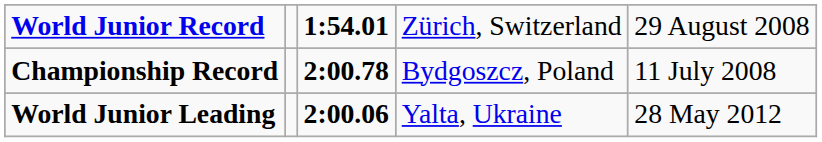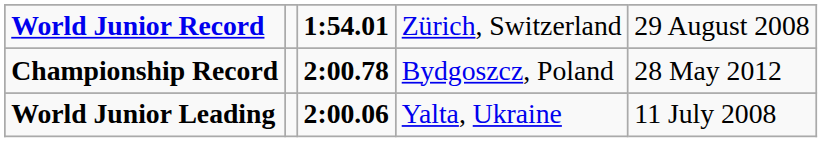 <table class="wikitable">
 <tr>
 <td><strong><a href='#'>World Junior Record</a></strong></td>
 <td></td>
 <td><strong>1:54.01</strong></td>
 <td><a href='#'>Zürich</a>, Switzerland</td>
 <td>29 August 2008</td>
 </tr>
 <tr>
 <td><strong>Championship Record</strong></td>
 <td></td>
 <td><strong>2:00.78</strong></td>
 <td><a href='#'>Bydgoszcz</a>, Poland</td>
-<td>11 July 2008</td>
+<td>28 May 2012</td>
 </tr>
 <tr>
 <td><strong>World Junior Leading</strong></td>
 <td></td>
 <td><strong>2:00.06</strong></td>
 <td><a href='#'>Yalta</a>, <a href='#'>Ukraine</a></td>
-<td>28 May 2012</td>
+<td>11 July 2008</td>
 </tr>
 </table>
